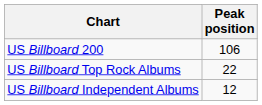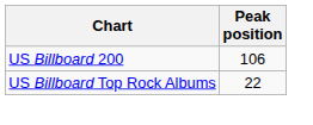 <table class="wikitable sortable">
 <tr>
 <th>Chart</th>
 <th>Peak<br>position</th>
 </tr>
 <tr>
 <td><a href='#'>US <em>Billboard</em> 200</a></td>
 <td style="text-align:center;">106</td>
 </tr>
 <tr>
 <td><a href='#'>US <em>Billboard</em> Top Rock Albums</a></td>
 <td style="text-align:center;">22</td>
 </tr>
-<tr>
-<td><a href='#'>US <em>Billboard</em> Independent Albums</a></td>
-<td style="text-align:center;">12</td>
-</tr>
 </table>
